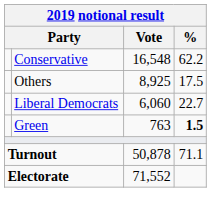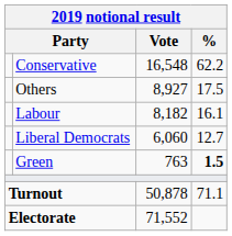 <table class="wikitable">
 <tr>
 <th colspan="4"><a href='#'>2019</a> <a href='#'>notional result</a></th>
 </tr>
 <tr>
 <th bgcolor="#DDDDFF" width="130px" colspan="2">Party</th>
 <th bgcolor="#DDDDFF" width="50px">Vote</th>
 <th bgcolor="#DDDDFF" width="30px">%</th>
 </tr>
 <tr>
 <td></td>
 <td><a href='#'>Conservative</a></td>
 <td align=right>16,548</td>
 <td align=right>62.2</td>
 </tr>
 <tr>
 <td></td>
 <td>Others</td>
-<td align=right>8,925</td>
+<td align=right>8,927</td>
 <td align=right>17.5</td>
+</tr>
+<tr>
+<td></td>
+<td><a href='#'>Labour</a></td>
+<td align=right>8,182</td>
+<td align=right>16.1</td>
 </tr>
 <tr>
 <td></td>
 <td><a href='#'>Liberal Democrats</a></td>
 <td align=right>6,060</td>
-<td align=right>22.7</td>
+<td align=right>12.7</td>
 </tr>
 <tr>
 <td></td>
 <td><a href='#'>Green</a></td>
 <td align=right>763</td>
 <td align=right><strong>1.5</strong></td>
 </tr>
 <tr>
 <td colspan="4" bgcolor="#EAECF0"></td>
 </tr>
 <tr>
 <td colspan="2"><strong>Turnout</strong></td>
 <td align=right>50,878</td>
 <td align=right>71.1</td>
 </tr>
 <tr>
 <td colspan="2"><strong>Electorate</strong></td>
 <td align=right>71,552</td>
 </tr>
 </table>
